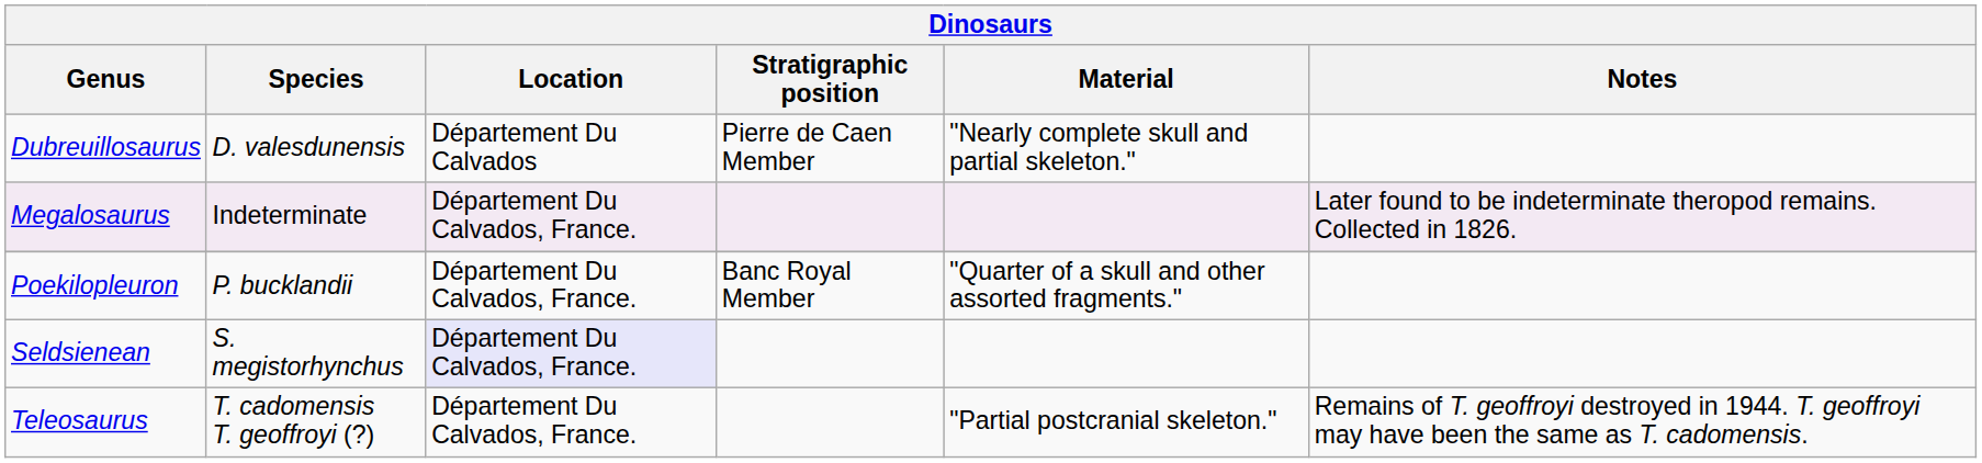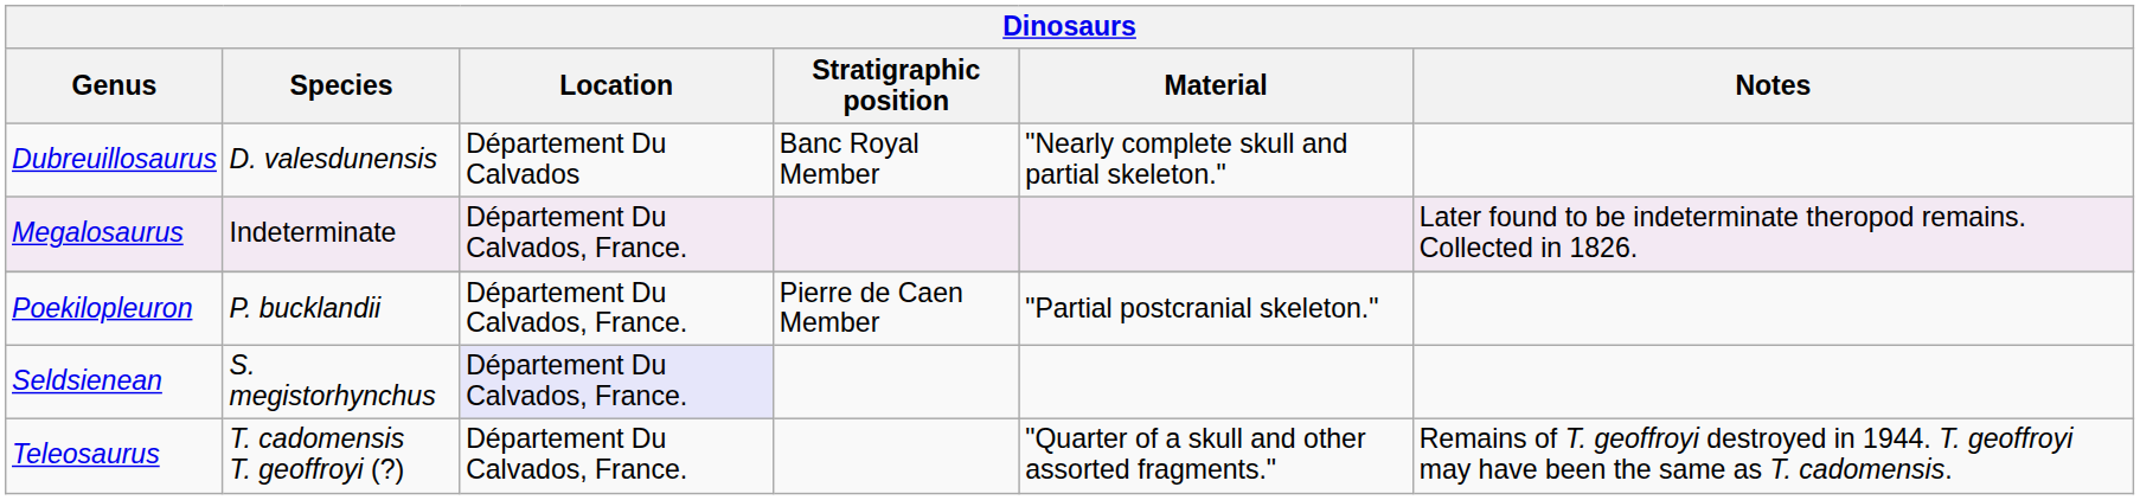 <table class="wikitable" align="center">
 <tr>
 <th colspan="7" align="center"><strong><a href='#'>Dinosaurs</a></strong></th>
 </tr>
 <tr>
 <th>Genus</th>
 <th>Species</th>
 <th>Location</th>
 <th>Stratigraphic position</th>
 <th>Material</th>
 <th>Notes</th>
 </tr>
 <tr>
 <td><em><a href='#'>Dubreuillosaurus</a></em></td>
 <td><em>D. valesdunensis</em></td>
 <td>Département Du Calvados</td>
-<td>Pierre de Caen Member</td>
+<td>Banc Royal Member</td>
 <td>"Nearly complete skull and partial skeleton."</td>
 <td></td>
 </tr>
 <tr>
 <td style="background:#f3e9f3;"><em><a href='#'>Megalosaurus</a></em></td>
 <td style="background:#f3e9f3;">Indeterminate</td>
 <td style="background:#f3e9f3;">Département Du Calvados, France.</td>
 <td style="background:#f3e9f3;"></td>
 <td style="background:#f3e9f3;"></td>
 <td style="background:#f3e9f3;">Later found to be indeterminate theropod remains. Collected in 1826.</td>
 </tr>
 <tr>
 </tr>
 <tr>
 <td><em><a href='#'>Poekilopleuron</a></em></td>
 <td><em>P. bucklandii</em></td>
 <td>Département Du Calvados, France.</td>
-<td>Banc Royal Member</td>
-<td>"Quarter of a skull and other assorted fragments."</td>
+<td>Pierre de Caen Member</td>
+<td>"Partial postcranial skeleton."</td>
 <td></td>
 </tr>
 <tr>
 <td><em><a href='#'>Seldsienean</a></em></td>
 <td><em>S. megistorhynchus</em></td>
 <td style="background: lavender;">Département Du Calvados, France.</td>
 <td></td>
 <td></td>
 <td></td>
 </tr>
 <tr>
 <td><em><a href='#'>Teleosaurus</a></em></td>
 <td><em>T. cadomensis</em><br><em>T. geoffroyi</em> (?)</td>
 <td>Département Du Calvados, France.</td>
 <td></td>
-<td>"Partial postcranial skeleton."</td>
+<td>"Quarter of a skull and other assorted fragments."</td>
 <td>Remains of <em>T. geoffroyi</em> destroyed in 1944. <em>T. geoffroyi</em> may have been the same as <em>T. cadomensis</em>.</td>
 </tr>
 </table>
